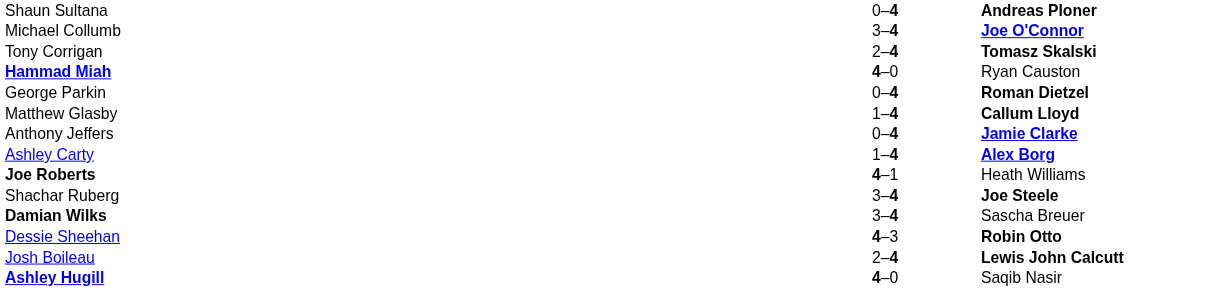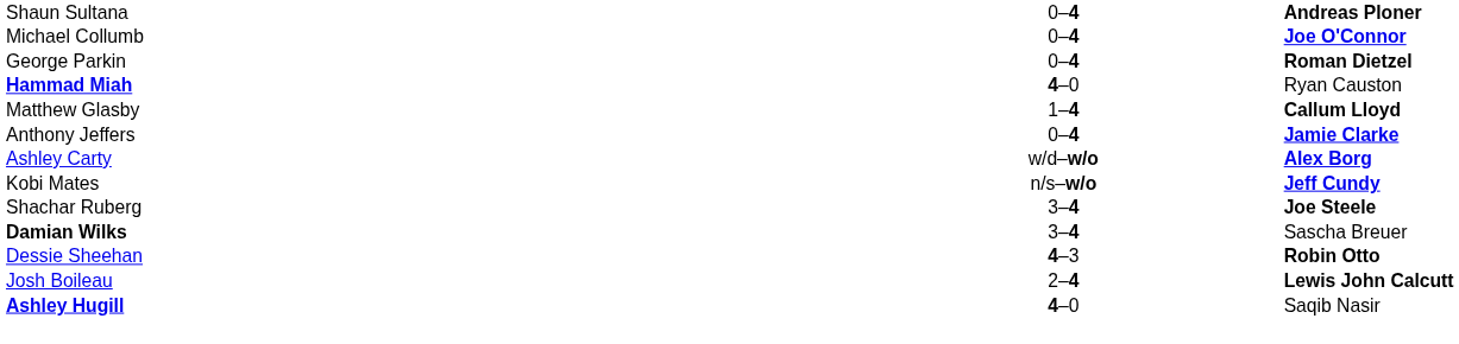 <table width="100%" cellspacing="1">
 <tr>
 <th width45%></th>
 <th width10%></th>
 <th width45%></th>
 </tr>
 <tr>
 <td> Shaun Sultana</td>
 <td align="center">0–<strong>4</strong></td>
 <td> <strong>Andreas Ploner</strong></td>
 </tr>
 <tr>
 <td> Michael Collumb</td>
-<td align="center">3–<strong>4</strong></td>
+<td align="center">0–<strong>4</strong></td>
 <td> <strong><a href='#'>Joe O'Connor</a></strong></td>
 </tr>
 <tr>
-<td> Tony Corrigan</td>
-<td align="center">2–<strong>4</strong></td>
-<td> <strong>Tomasz Skalski</strong></td>
+<td> George Parkin</td>
+<td align="center">0–<strong>4</strong></td>
+<td> <strong>Roman Dietzel</strong></td>
 </tr>
 <tr>
 <td> <strong><a href='#'>Hammad Miah</a></strong></td>
 <td align="center"><strong>4</strong>–0</td>
 <td> Ryan Causton</td>
-</tr>
-<tr>
-<td> George Parkin</td>
-<td align="center">0–<strong>4</strong></td>
-<td> <strong>Roman Dietzel</strong></td>
 </tr>
 <tr>
 <td> Matthew Glasby</td>
 <td align="center">1–<strong>4</strong></td>
 <td> <strong>Callum Lloyd</strong></td>
 </tr>
 <tr>
 <td> Anthony Jeffers</td>
 <td align="center">0–<strong>4</strong></td>
 <td> <strong><a href='#'>Jamie Clarke</a></strong></td>
 </tr>
 <tr>
 <td> <a href='#'>Ashley Carty</a></td>
-<td align="center">1–<strong>4</strong></td>
+<td align="center">w/d–<strong>w/o</strong></td>
 <td> <strong><a href='#'>Alex Borg</a></strong></td>
 </tr>
 <tr>
-<td> <strong>Joe Roberts</strong></td>
-<td align="center"><strong>4</strong>–1</td>
-<td> Heath Williams</td>
+<td> Kobi Mates</td>
+<td align="center">n/s–<strong>w/o</strong></td>
+<td> <strong><a href='#'>Jeff Cundy</a></strong></td>
 </tr>
 <tr>
 <td> Shachar Ruberg</td>
 <td align="center">3–<strong>4</strong></td>
 <td> <strong>Joe Steele</strong></td>
 </tr>
 <tr>
 <td> <strong>Damian Wilks</strong></td>
 <td align="center">3–<strong>4</strong></td>
 <td> Sascha Breuer</td>
 </tr>
 <tr>
 <td> <a href='#'>Dessie Sheehan</a></td>
 <td align="center"><strong>4</strong>–3</td>
 <td> <strong>Robin Otto</strong></td>
 </tr>
 <tr>
 <td> <a href='#'>Josh Boileau</a></td>
 <td align="center">2–<strong>4</strong></td>
 <td> <strong>Lewis John Calcutt</strong></td>
 </tr>
 <tr>
 <td> <strong><a href='#'>Ashley Hugill</a></strong></td>
 <td align="center"><strong>4</strong>–0</td>
 <td> Saqib Nasir</td>
 </tr>
 </table>
